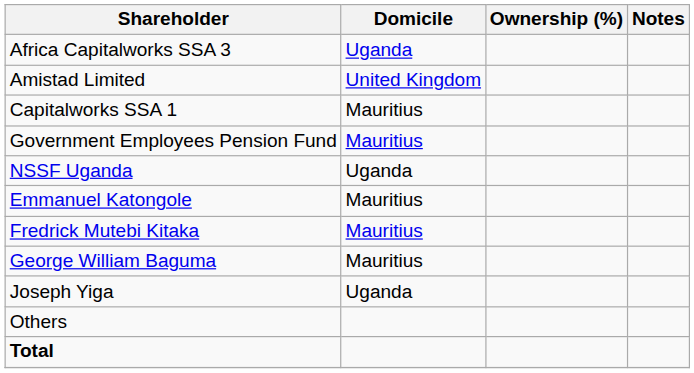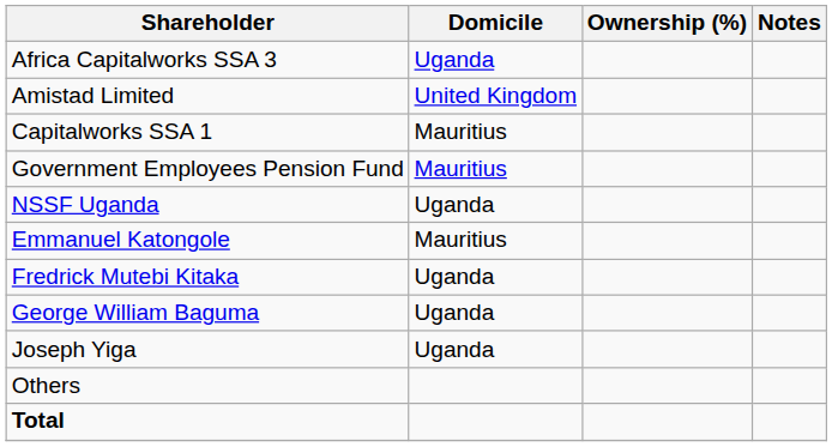 <table class="wikitable" style="margin: 0.5em auto">
 <tr>
 <th>Shareholder</th>
 <th>Domicile</th>
 <th>Ownership (%)</th>
 <th>Notes</th>
 </tr>
 <tr>
 <td>Africa Capitalworks SSA 3</td>
 <td><a href='#'>Uganda</a></td>
 <td></td>
 <td></td>
 </tr>
 <tr>
 <td>Amistad Limited</td>
 <td><a href='#'>United Kingdom</a></td>
 <td></td>
 <td></td>
 </tr>
 <tr>
 <td>Capitalworks SSA 1</td>
 <td>Mauritius</td>
 <td></td>
 <td></td>
 </tr>
 <tr>
 <td>Government Employees Pension Fund</td>
 <td><a href='#'>Mauritius</a></td>
 <td></td>
 <td></td>
 </tr>
 <tr>
 <td><a href='#'>NSSF Uganda</a></td>
 <td>Uganda</td>
 <td></td>
 <td></td>
 </tr>
 <tr>
 <td><a href='#'>Emmanuel Katongole</a></td>
 <td>Mauritius</td>
 <td></td>
 <td></td>
 </tr>
 <tr>
 <td><a href='#'>Fredrick Mutebi Kitaka</a></td>
-<td><a href='#'>Mauritius</a></td>
+<td>Uganda</td>
 <td></td>
 <td></td>
 </tr>
 <tr>
 <td><a href='#'>George William Baguma</a></td>
-<td>Mauritius</td>
+<td>Uganda</td>
 <td></td>
 <td></td>
 </tr>
 <tr>
 <td>Joseph Yiga</td>
 <td>Uganda</td>
 <td></td>
 <td></td>
 </tr>
 <tr>
 <td>Others</td>
 <td></td>
 <td></td>
 <td></td>
 </tr>
 <tr>
 <td><strong>Total</strong></td>
 <td></td>
 <td></td>
 <td></td>
 </tr>
 <tr>
 </tr>
 </table>
